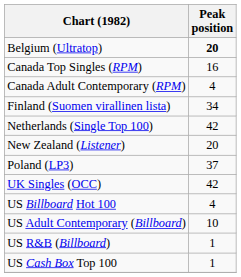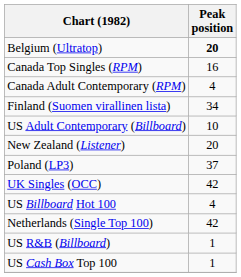 <table class="wikitable sortable">
 <tr>
 <th>Chart (1982)</th>
 <th>Peak<br>position</th>
 </tr>
 <tr>
 <td>Belgium (<a href='#'>Ultratop</a>)</td>
 <td style="text-align:center;"><strong>20</strong></td>
 </tr>
 <tr>
 <td>Canada Top Singles (<em><a href='#'>RPM</a></em>)</td>
 <td style="text-align:center;">16</td>
 </tr>
 <tr>
 <td>Canada Adult Contemporary (<em><a href='#'>RPM</a></em>)</td>
 <td style="text-align:center;">4</td>
 </tr>
 <tr>
 <td>Finland (<a href='#'>Suomen virallinen lista</a>)</td>
 <td style="text-align:center;">34</td>
 </tr>
 <tr>
-<td>Netherlands (<a href='#'>Single Top 100</a>)</td>
-<td style="text-align:center;">42</td>
+<td>US <a href='#'>Adult Contemporary</a> (<em><a href='#'>Billboard</a></em>)</td>
+<td style="text-align:center;">10</td>
 </tr>
 <tr>
 <td>New Zealand (<em><a href='#'>Listener</a></em>)</td>
 <td style="text-align:center;">20</td>
 </tr>
 <tr>
 <td>Poland (<a href='#'>LP3</a>)</td>
 <td style="text-align:center;">37</td>
 </tr>
 <tr>
 <td><a href='#'>UK Singles</a> (<a href='#'>OCC</a>)</td>
 <td style="text-align:center;">42</td>
 </tr>
 <tr>
 <td>US <em><a href='#'>Billboard</a></em> <a href='#'>Hot 100</a></td>
 <td style="text-align:center;">4</td>
 </tr>
 <tr>
-<td>US <a href='#'>Adult Contemporary</a> (<em><a href='#'>Billboard</a></em>)</td>
-<td style="text-align:center;">10</td>
+<td>Netherlands (<a href='#'>Single Top 100</a>)</td>
+<td style="text-align:center;">42</td>
 </tr>
 <tr>
 <td>US <a href='#'>R&B</a> (<em><a href='#'>Billboard</a></em>)</td>
 <td style="text-align:center;">1</td>
 </tr>
 <tr>
 <td>US <a href='#'><em>Cash Box</em></a> Top 100</td>
 <td align="center">1</td>
 </tr>
 <tr>
 </tr>
 </table>
